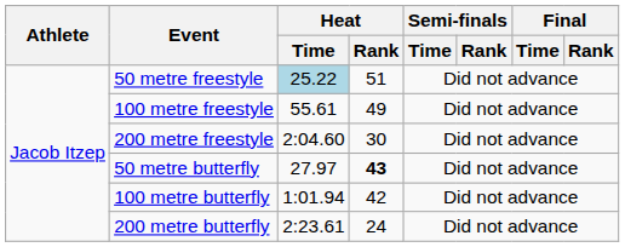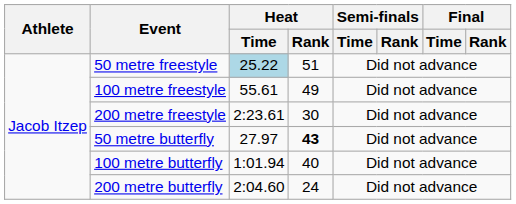 <table class="wikitable" style="font-size:90%; text-align:center">
 <tr>
 <th rowspan="2">Athlete</th>
 <th rowspan="2">Event</th>
 <th colspan="2">Heat</th>
 <th colspan="2">Semi-finals</th>
 <th colspan="2">Final</th>
 </tr>
 <tr>
 <th>Time</th>
 <th>Rank</th>
 <th>Time</th>
 <th>Rank</th>
 <th>Time</th>
 <th>Rank</th>
 </tr>
 <tr>
 <td align="left" rowspan="6"><a href='#'>Jacob Itzep</a></td>
 <td align="left"><a href='#'>50 metre freestyle</a></td>
 <td style="background: lightblue;">25.22</td>
 <td>51</td>
 <td colspan="4">Did not advance</td>
 </tr>
 <tr>
 <td align="left"><a href='#'>100 metre freestyle</a></td>
 <td>55.61</td>
 <td>49</td>
 <td colspan="4">Did not advance</td>
 </tr>
 <tr>
 <td align="left"><a href='#'>200 metre freestyle</a></td>
-<td>2:04.60</td>
+<td>2:23.61</td>
 <td>30</td>
 <td colspan="4">Did not advance</td>
 </tr>
 <tr>
 <td align="left"><a href='#'>50 metre butterfly</a></td>
 <td>27.97</td>
 <td><strong>43</strong></td>
 <td colspan="4">Did not advance</td>
 </tr>
 <tr>
 <td align="left"><a href='#'>100 metre butterfly</a></td>
 <td>1:01.94</td>
-<td>42</td>
+<td>40</td>
 <td colspan="4">Did not advance</td>
 </tr>
 <tr>
 <td align="left"><a href='#'>200 metre butterfly</a></td>
-<td>2:23.61</td>
+<td>2:04.60</td>
 <td>24</td>
 <td colspan="4">Did not advance</td>
 </tr>
 </table>
